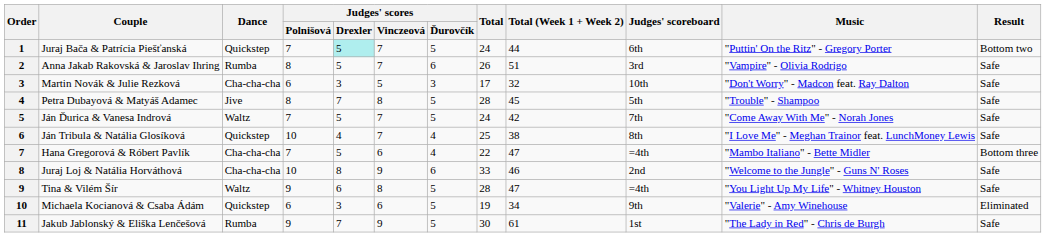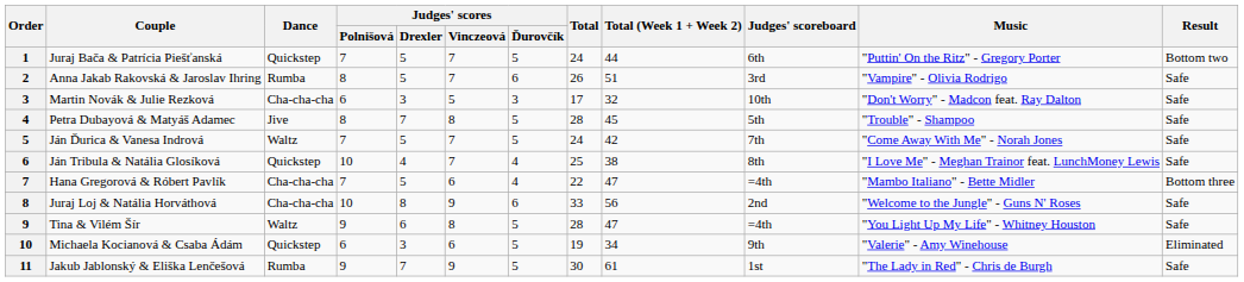 <table class="wikitable">
 <tr>
 <th rowspan="2">Order</th>
 <th rowspan="2">Couple</th>
 <th rowspan="2">Dance</th>
 <th colspan="4">Judges' scores</th>
 <th rowspan="2">Total</th>
 <th rowspan="2">Total (Week 1 + Week 2)</th>
 <th rowspan="2">Judges' scoreboard</th>
 <th rowspan="2">Music</th>
 <th rowspan="2">Result</th>
 </tr>
 <tr>
 <th>Polnišová</th>
 <th>Drexler</th>
 <th>Vinczeová</th>
 <th>Ďurovčík</th>
 </tr>
 <tr>
 <th>1</th>
 <td>Juraj Bača & Patrícia Piešťanská</td>
 <td>Quickstep</td>
 <td>7</td>
-<td style="background: paleturquoise;">5</td>
+<td>5</td>
 <td>7</td>
 <td>5</td>
 <td>24</td>
 <td>44</td>
 <td>6th</td>
 <td>"<a href='#'>Puttin' On the Ritz</a>" - <a href='#'>Gregory Porter</a></td>
 <td>Bottom two</td>
 </tr>
 <tr>
 <th>2</th>
 <td>Anna Jakab Rakovská & Jaroslav Ihring</td>
 <td>Rumba</td>
 <td>8</td>
 <td>5</td>
 <td>7</td>
 <td>6</td>
 <td>26</td>
 <td>51</td>
 <td>3rd</td>
 <td>"<a href='#'>Vampire</a>" - <a href='#'>Olivia Rodrigo</a></td>
 <td>Safe</td>
 </tr>
 <tr>
 <th>3</th>
 <td>Martin Novák & Julie Rezková</td>
 <td>Cha-cha-cha</td>
 <td>6</td>
 <td>3</td>
 <td>5</td>
 <td>3</td>
 <td>17</td>
 <td>32</td>
 <td>10th</td>
 <td>"<a href='#'>Don't Worry</a>" - <a href='#'>Madcon</a> feat. <a href='#'>Ray Dalton</a></td>
 <td>Safe</td>
 </tr>
 <tr>
 <th>4</th>
 <td>Petra Dubayová & Matyáš Adamec</td>
 <td>Jive</td>
 <td>8</td>
 <td>7</td>
 <td>8</td>
 <td>5</td>
 <td>28</td>
 <td>45</td>
 <td>5th</td>
 <td>"<a href='#'>Trouble</a>" - <a href='#'>Shampoo</a></td>
 <td>Safe</td>
 </tr>
 <tr>
 <th>5</th>
 <td>Ján Ďurica & Vanesa Indrová</td>
 <td>Waltz</td>
 <td>7</td>
 <td>5</td>
 <td>7</td>
 <td>5</td>
 <td>24</td>
 <td>42</td>
 <td>7th</td>
 <td>"<a href='#'>Come Away With Me</a>" - <a href='#'>Norah Jones</a></td>
 <td>Safe</td>
 </tr>
 <tr>
 <th>6</th>
 <td>Ján Tribula & Natália Glosíková</td>
 <td>Quickstep</td>
 <td>10</td>
 <td>4</td>
 <td>7</td>
 <td>4</td>
 <td>25</td>
 <td>38</td>
 <td>8th</td>
 <td>"<a href='#'>I Love Me</a>" - <a href='#'>Meghan Trainor</a> feat. <a href='#'>LunchMoney Lewis</a></td>
 <td>Safe</td>
 </tr>
 <tr>
 <th>7</th>
 <td>Hana Gregorová & Róbert Pavlík</td>
 <td>Cha-cha-cha</td>
 <td>7</td>
 <td>5</td>
 <td>6</td>
 <td>4</td>
 <td>22</td>
 <td>47</td>
 <td>=4th</td>
 <td>"<a href='#'>Mambo Italiano</a>" - <a href='#'>Bette Midler</a></td>
 <td>Bottom three</td>
 </tr>
 <tr>
 <th>8</th>
 <td>Juraj Loj & Natália Horváthová</td>
 <td>Cha-cha-cha</td>
 <td>10</td>
 <td>8</td>
 <td>9</td>
 <td>6</td>
 <td>33</td>
-<td>46</td>
+<td>56</td>
 <td>2nd</td>
 <td>"<a href='#'>Welcome to the Jungle</a>" - <a href='#'>Guns N' Roses</a></td>
 <td>Safe</td>
 </tr>
 <tr>
 <th>9</th>
 <td>Tina & Vilém Šír</td>
 <td>Waltz</td>
 <td>9</td>
 <td>6</td>
 <td>8</td>
 <td>5</td>
 <td>28</td>
 <td>47</td>
 <td>=4th</td>
 <td>"<a href='#'>You Light Up My Life</a>" - <a href='#'>Whitney Houston</a></td>
 <td>Safe</td>
 </tr>
 <tr>
 <th>10</th>
 <td>Michaela Kocianová & Csaba Ádám</td>
 <td>Quickstep</td>
 <td>6</td>
 <td>3</td>
 <td>6</td>
 <td>5</td>
 <td>19</td>
 <td>34</td>
 <td>9th</td>
 <td>"<a href='#'>Valerie</a>" - <a href='#'>Amy Winehouse</a></td>
 <td>Eliminated</td>
 </tr>
 <tr>
 <th>11</th>
 <td>Jakub Jablonský & Eliška Lenčešová</td>
 <td>Rumba</td>
 <td>9</td>
 <td>7</td>
 <td>9</td>
 <td>5</td>
 <td>30</td>
 <td>61</td>
 <td>1st</td>
 <td>"<a href='#'>The Lady in Red</a>" - <a href='#'>Chris de Burgh</a></td>
 <td>Safe</td>
 </tr>
 </table>
